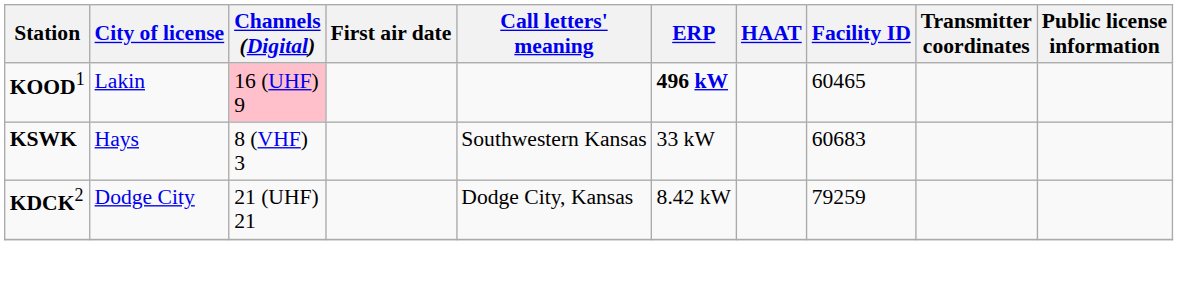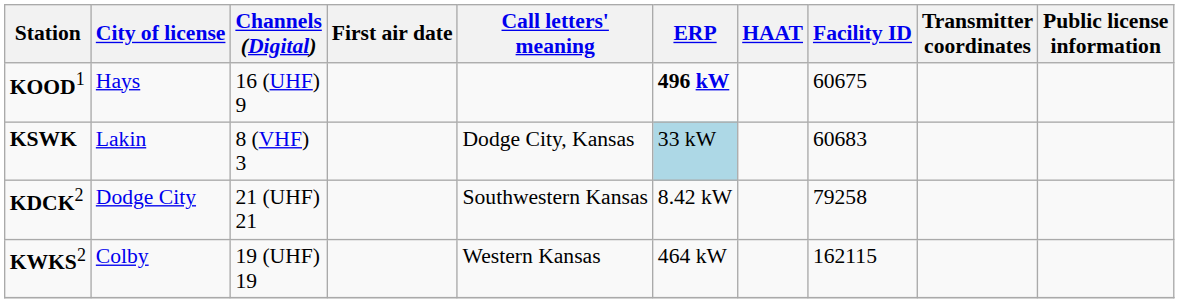 <table class="wikitable">
 <tr>
 <th>Station</th>
 <th><a href='#'>City of license</a></th>
 <th><a href='#'>Channels</a><br><em>(<a href='#'>Digital</a>)</em></th>
 <th>First air date</th>
 <th><strong><a href='#'>Call letters'<br>meaning</a></strong></th>
 <th><strong><a href='#'>ERP</a></strong></th>
 <th><strong><a href='#'>HAAT</a></strong></th>
 <th><a href='#'>Facility ID</a></th>
 <th><strong>Transmitter<br>coordinates</strong></th>
 <th><strong>Public license<br>information</strong></th>
 </tr>
 <tr style="vertical-align: top; text-align: left;">
 <td><strong>KOOD</strong><sup>1</sup></td>
-<td><a href='#'>Lakin</a></td>
-<td style="background: pink;">16 (<a href='#'>UHF</a>)<br>9</td>
+<td><a href='#'>Hays</a></td>
+<td>16 (<a href='#'>UHF</a>)<br>9</td>
 <td></td>
 <td></td>
 <td><strong>496 <a href='#'>kW</a></strong></td>
 <td></td>
-<td>60465</td>
+<td>60675</td>
 <td></td>
 <td><br></td>
 </tr>
 <tr style="vertical-align: top; text-align: left;">
 <td><strong>KSWK</strong></td>
-<td><a href='#'>Hays</a></td>
+<td><a href='#'>Lakin</a></td>
 <td>8 (<a href='#'>VHF</a>)<br>3</td>
 <td></td>
-<td>Southwestern Kansas</td>
-<td>33 kW</td>
+<td>Dodge City, Kansas</td>
+<td style="background: lightblue;">33 kW</td>
 <td></td>
 <td>60683</td>
 <td></td>
 <td><br></td>
 </tr>
 <tr style="vertical-align: top; text-align: left;">
 <td><strong>KDCK</strong><sup>2</sup></td>
 <td><a href='#'>Dodge City</a></td>
 <td>21 (UHF)<br>21</td>
 <td></td>
-<td>Dodge City, Kansas</td>
+<td>Southwestern Kansas</td>
 <td>8.42 kW</td>
 <td></td>
-<td>79259</td>
+<td>79258</td>
+<td></td>
+<td><br></td>
+</tr>
+<tr style="vertical-align: top; text-align: left;">
+<td><strong>KWKS</strong><sup>2</sup></td>
+<td><a href='#'>Colby</a></td>
+<td>19 (UHF)<br>19</td>
+<td></td>
+<td>Western Kansas</td>
+<td>464 kW</td>
+<td></td>
+<td>162115</td>
 <td></td>
 <td><br></td>
 </tr>
 <tr style="vertical-align: top; text-align: left;">
 </tr>
 </table>
